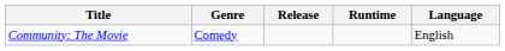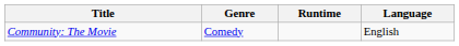 <table class="wikitable sortable" style="width:100%;">
 <tr>
 <th>Title</th>
 <th>Genre</th>
-<th>Release</th>
 <th>Runtime</th>
 <th>Language</th>
 </tr>
 <tr>
 <td><em><a href='#'>Community: The Movie</a></em></td>
 <td><a href='#'>Comedy</a></td>
 <td></td>
-<td></td>
 <td>English</td>
 </tr>
 </table>
